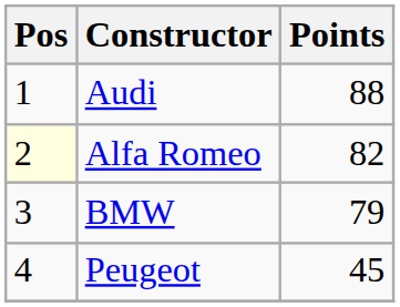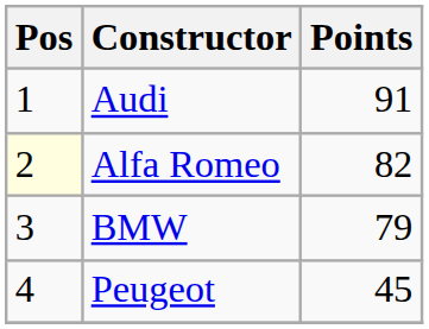 <table class="wikitable"   style="font-size:   85%;">
 <tr>
 <th>Pos</th>
 <th>Constructor</th>
 <th>Points</th>
 </tr>
 <tr>
 <td>1</td>
 <td> <a href='#'>Audi</a></td>
-<td align="right">88</td>
+<td align="right">91</td>
 </tr>
 <tr>
 <td style="background: lightyellow;">2</td>
 <td> <a href='#'>Alfa Romeo</a></td>
 <td align="right">82</td>
 </tr>
 <tr>
 <td>3</td>
 <td> <a href='#'>BMW</a></td>
 <td align="right">79</td>
 </tr>
 <tr>
 <td>4</td>
 <td> <a href='#'>Peugeot</a></td>
 <td align="right">45</td>
 </tr>
 <tr>
 </tr>
 </table>
